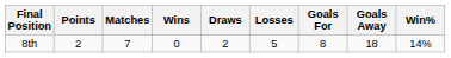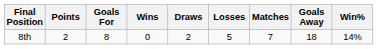 <table class="wikitable" style="font-size: 95%; text-align: center;">
 <tr>
 <th width=60>Final Position</th>
 <th width=60>Points</th>
-<th width=60>Matches</th>
+<th width=60>Goals For</th>
 <th width=60>Wins</th>
 <th width=60>Draws</th>
 <th width=60>Losses</th>
-<th width=60>Goals For</th>
+<th width=60>Matches</th>
 <th width=60>Goals Away</th>
 <th width=60>Win%</th>
 </tr>
 <tr>
 <td>8th</td>
 <td>2</td>
-<td>7</td>
+<td>8</td>
 <td>0</td>
 <td>2</td>
 <td>5</td>
-<td>8</td>
+<td>7</td>
 <td>18</td>
 <td>14%</td>
 </tr>
 </table>
